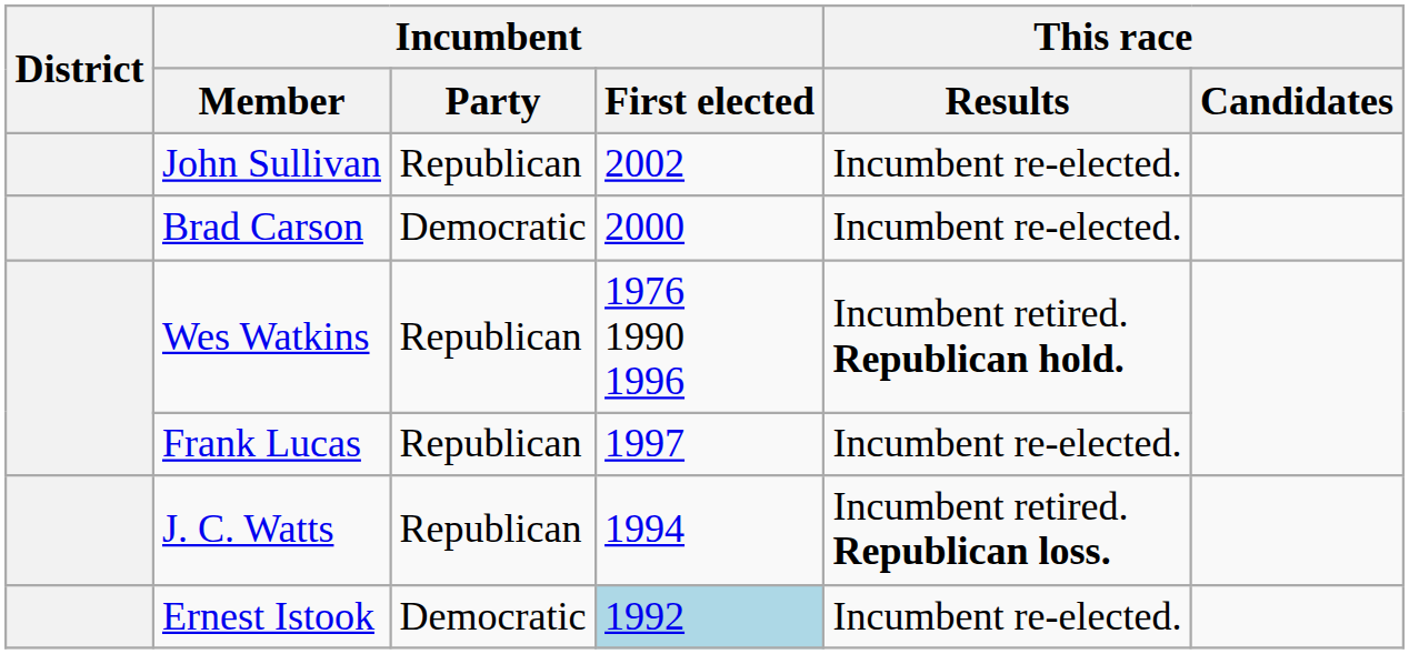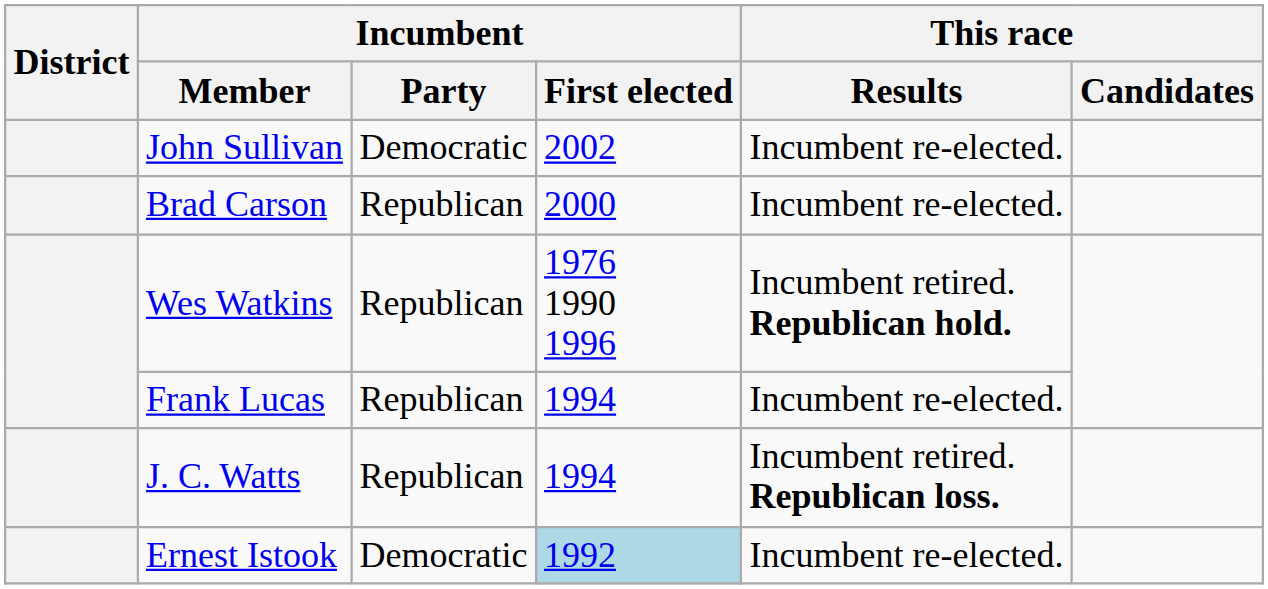 <table class=wikitable>
 <tr>
 <th rowspan=2>District</th>
 <th colspan=3>Incumbent</th>
 <th colspan=2>This race</th>
 </tr>
 <tr>
 <th>Member</th>
 <th>Party</th>
 <th>First elected</th>
 <th>Results</th>
 <th>Candidates</th>
 </tr>
 <tr>
 <th></th>
 <td><a href='#'>John Sullivan</a></td>
-<td>Republican</td>
+<td>Democratic</td>
 <td><a href='#'>2002</a></td>
 <td>Incumbent re-elected.</td>
 <td nowrap></td>
 </tr>
 <tr>
 <th></th>
 <td><a href='#'>Brad Carson</a></td>
-<td>Democratic</td>
+<td>Republican</td>
 <td><a href='#'>2000</a></td>
 <td>Incumbent re-elected.</td>
 <td nowrap></td>
 </tr>
 <tr>
 <th rowspan=2></th>
 <td><a href='#'>Wes Watkins</a></td>
 <td>Republican</td>
 <td><a href='#'>1976</a><br>1990 <br><a href='#'>1996</a></td>
 <td>Incumbent retired.<br><strong>Republican hold.</strong></td>
 <td rowspan=2 nowrap></td>
 </tr>
 <tr>
 <td><a href='#'>Frank Lucas</a><br></td>
 <td>Republican</td>
-<td><a href='#'>1997</a></td>
+<td><a href='#'>1994</a></td>
 <td>Incumbent re-elected.</td>
 </tr>
 <tr>
 <th></th>
 <td><a href='#'>J. C. Watts</a></td>
 <td>Republican</td>
 <td><a href='#'>1994</a></td>
 <td>Incumbent retired.<br><strong>Republican loss.</strong></td>
 <td nowrap></td>
 </tr>
 <tr>
 <th></th>
 <td><a href='#'>Ernest Istook</a></td>
 <td>Democratic</td>
 <td style="background: lightblue;"><a href='#'>1992</a></td>
 <td>Incumbent re-elected.</td>
 <td nowrap></td>
 </tr>
 </table>
